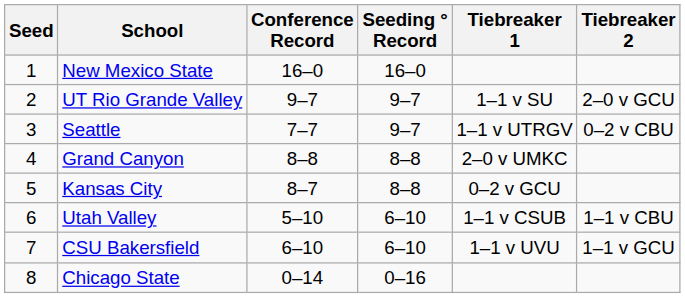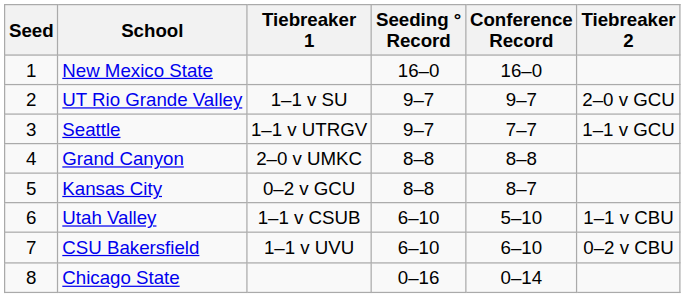 <table class="wikitable" style="white-space:nowrap; font-size:95%;text-align:center">
 <tr>
 <th>Seed</th>
 <th>School</th>
+<th>Tiebreaker<br>1</th>
+<th>Seeding °<br>Record</th>
 <th>Conference<br>Record</th>
-<th>Seeding °<br>Record</th>
-<th>Tiebreaker<br>1</th>
 <th>Tiebreaker<br>2</th>
 </tr>
 <tr>
 <td>1</td>
 <td align=left><a href='#'>New Mexico State</a></td>
+<td></td>
 <td>16–0</td>
 <td>16–0</td>
-<td></td>
 <td></td>
 </tr>
 <tr>
 <td>2</td>
 <td align=left><a href='#'>UT Rio Grande Valley</a></td>
+<td>1–1 v SU</td>
 <td>9–7</td>
 <td>9–7</td>
-<td>1–1 v SU</td>
 <td>2–0 v GCU</td>
 </tr>
 <tr>
 <td>3</td>
 <td align=left><a href='#'>Seattle</a></td>
+<td>1–1 v UTRGV</td>
+<td>9–7</td>
 <td>7–7</td>
-<td>9–7</td>
-<td>1–1 v UTRGV</td>
-<td>0–2 v CBU</td>
+<td>1–1 v GCU</td>
 </tr>
 <tr>
 <td>4</td>
 <td align=left><a href='#'>Grand Canyon</a></td>
+<td>2–0 v UMKC</td>
 <td>8–8</td>
 <td>8–8</td>
-<td>2–0 v UMKC</td>
 <td></td>
 </tr>
 <tr>
 <td>5</td>
 <td align=left><a href='#'>Kansas City</a></td>
+<td>0–2 v GCU</td>
+<td>8–8</td>
 <td>8–7</td>
-<td>8–8</td>
-<td>0–2 v GCU</td>
 <td></td>
 </tr>
 <tr>
 <td>6</td>
 <td align=left><a href='#'>Utah Valley</a></td>
+<td>1–1 v CSUB</td>
+<td>6–10</td>
 <td>5–10</td>
-<td>6–10</td>
-<td>1–1 v CSUB</td>
 <td>1–1 v CBU</td>
 </tr>
 <tr>
 <td>7</td>
 <td align=left><a href='#'>CSU Bakersfield</a></td>
+<td>1–1 v UVU</td>
 <td>6–10</td>
 <td>6–10</td>
-<td>1–1 v UVU</td>
-<td>1–1 v GCU</td>
+<td>0–2 v CBU</td>
 </tr>
 <tr>
 <td>8</td>
 <td align=left><a href='#'>Chicago State</a></td>
+<td></td>
+<td>0–16</td>
 <td>0–14</td>
-<td>0–16</td>
-<td></td>
 <td></td>
 </tr>
 </table>
